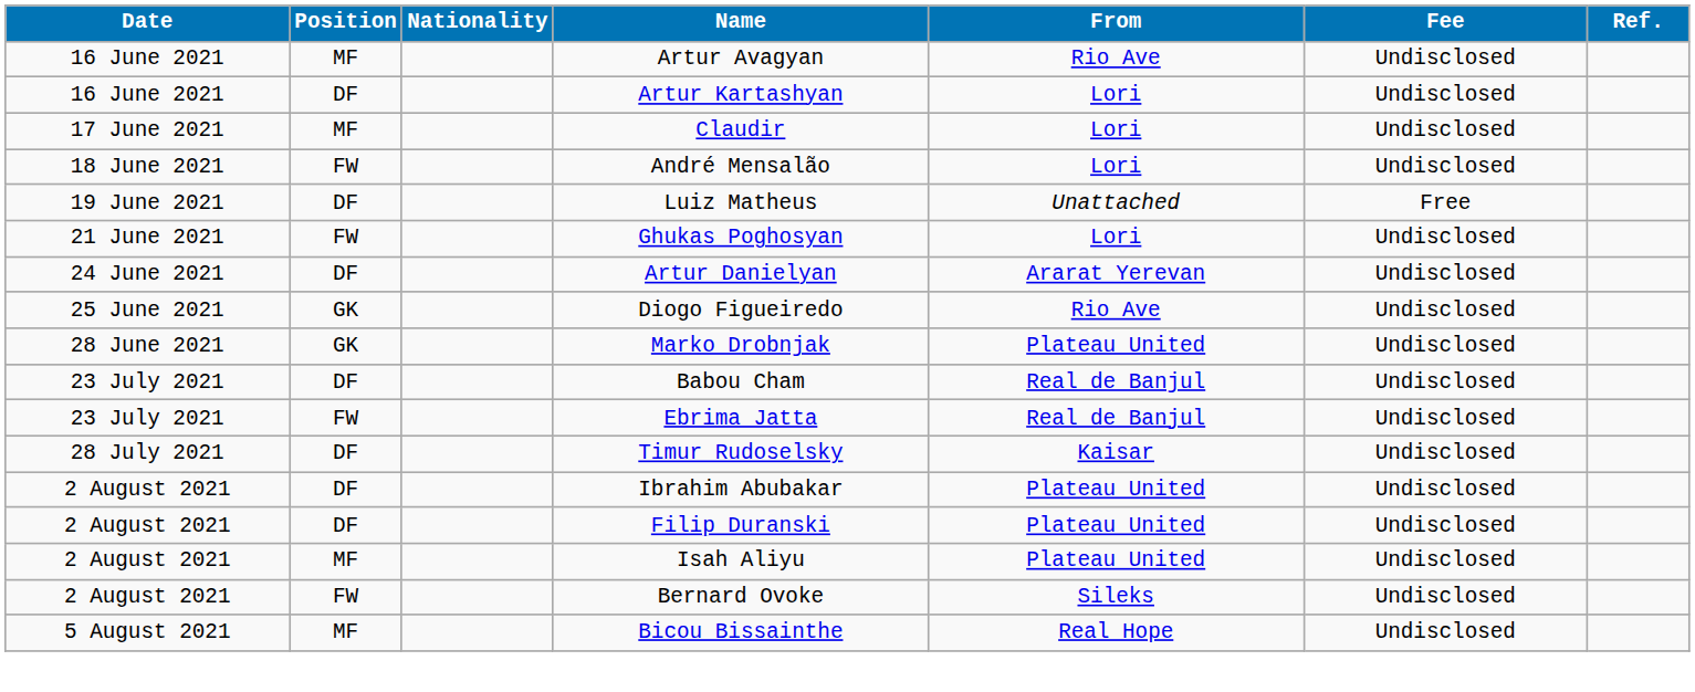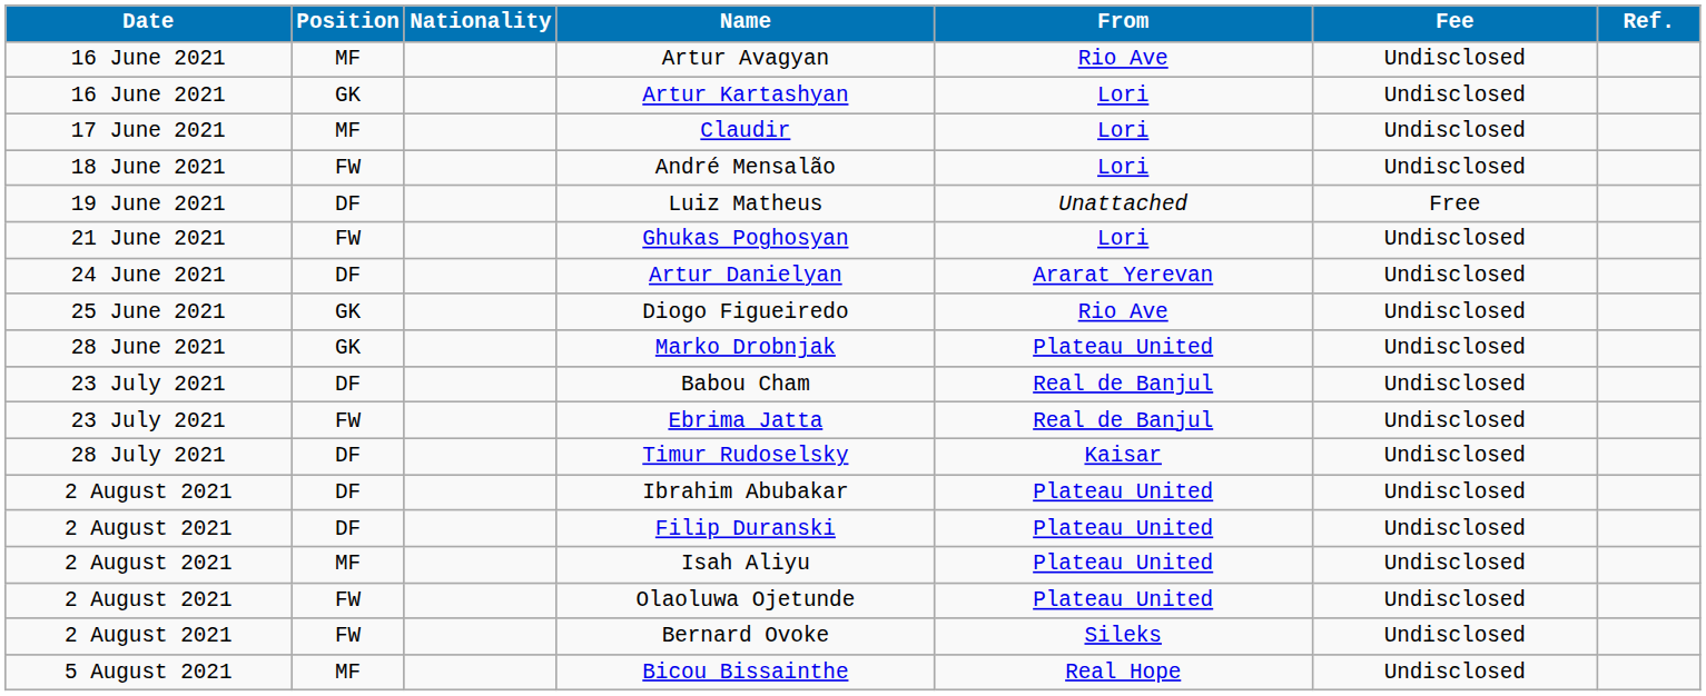 <table class="wikitable"  style="text-align:center; font-size:90%; ">
 <tr>
 <th style="background:#0174B5; color:#FFFFFF; width:150px;">Date</th>
 <th style="background:#0174B5; color:#FFFFFF; width:50px;">Position</th>
 <th style="background:#0174B5; color:#FFFFFF; width:50px;">Nationality</th>
 <th style="background:#0174B5; color:#FFFFFF; width:200px;">Name</th>
 <th style="background:#0174B5; color:#FFFFFF; width:200px;">From</th>
 <th style="background:#0174B5; color:#FFFFFF; width:150px;">Fee</th>
 <th style="background:#0174B5; color:#FFFFFF; width:50px;">Ref.</th>
 </tr>
 <tr>
 <td>16 June 2021</td>
 <td>MF</td>
 <td></td>
 <td>Artur Avagyan</td>
 <td><a href='#'>Rio Ave</a></td>
 <td>Undisclosed</td>
 <td></td>
 </tr>
 <tr>
 <td>16 June 2021</td>
-<td>DF</td>
+<td>GK</td>
 <td></td>
 <td><a href='#'>Artur Kartashyan</a></td>
 <td><a href='#'>Lori</a></td>
 <td>Undisclosed</td>
 <td></td>
 </tr>
 <tr>
 <td>17 June 2021</td>
 <td>MF</td>
 <td></td>
 <td><a href='#'>Claudir</a></td>
 <td><a href='#'>Lori</a></td>
 <td>Undisclosed</td>
 <td></td>
 </tr>
 <tr>
 <td>18 June 2021</td>
 <td>FW</td>
 <td></td>
 <td>André Mensalão</td>
 <td><a href='#'>Lori</a></td>
 <td>Undisclosed</td>
 <td></td>
 </tr>
 <tr>
 <td>19 June 2021</td>
 <td>DF</td>
 <td></td>
 <td>Luiz Matheus</td>
 <td><em>Unattached</em></td>
 <td>Free</td>
 <td></td>
 </tr>
 <tr>
 <td>21 June 2021</td>
 <td>FW</td>
 <td></td>
 <td><a href='#'>Ghukas Poghosyan</a></td>
 <td><a href='#'>Lori</a></td>
 <td>Undisclosed</td>
 <td></td>
 </tr>
 <tr>
 <td>24 June 2021</td>
 <td>DF</td>
 <td></td>
 <td><a href='#'>Artur Danielyan</a></td>
 <td><a href='#'>Ararat Yerevan</a></td>
 <td>Undisclosed</td>
 <td></td>
 </tr>
 <tr>
 <td>25 June 2021</td>
 <td>GK</td>
 <td></td>
 <td>Diogo Figueiredo</td>
 <td><a href='#'>Rio Ave</a></td>
 <td>Undisclosed</td>
 <td></td>
 </tr>
 <tr>
 <td>28 June 2021</td>
 <td>GK</td>
 <td></td>
 <td><a href='#'>Marko Drobnjak</a></td>
 <td><a href='#'>Plateau United</a></td>
 <td>Undisclosed</td>
 <td></td>
 </tr>
 <tr>
 <td>23 July 2021</td>
 <td>DF</td>
 <td></td>
 <td>Babou Cham</td>
 <td><a href='#'>Real de Banjul</a></td>
 <td>Undisclosed</td>
 <td></td>
 </tr>
 <tr>
 <td>23 July 2021</td>
 <td>FW</td>
 <td></td>
 <td><a href='#'>Ebrima Jatta</a></td>
 <td><a href='#'>Real de Banjul</a></td>
 <td>Undisclosed</td>
 <td></td>
 </tr>
 <tr>
 <td>28 July 2021</td>
 <td>DF</td>
 <td></td>
 <td><a href='#'>Timur Rudoselsky</a></td>
 <td><a href='#'>Kaisar</a></td>
 <td>Undisclosed</td>
 <td></td>
 </tr>
 <tr>
 <td>2 August 2021</td>
 <td>DF</td>
 <td></td>
 <td>Ibrahim Abubakar</td>
 <td><a href='#'>Plateau United</a></td>
 <td>Undisclosed</td>
 <td></td>
 </tr>
 <tr>
 <td>2 August 2021</td>
 <td>DF</td>
 <td></td>
 <td><a href='#'>Filip Duranski</a></td>
 <td><a href='#'>Plateau United</a></td>
 <td>Undisclosed</td>
 <td></td>
 </tr>
 <tr>
 <td>2 August 2021</td>
 <td>MF</td>
 <td></td>
 <td>Isah Aliyu</td>
 <td><a href='#'>Plateau United</a></td>
 <td>Undisclosed</td>
 <td></td>
 </tr>
 <tr>
 <td>2 August 2021</td>
 <td>FW</td>
 <td></td>
+<td>Olaoluwa Ojetunde</td>
+<td><a href='#'>Plateau United</a></td>
+<td>Undisclosed</td>
+<td></td>
+</tr>
+<tr>
+<td>2 August 2021</td>
+<td>FW</td>
+<td></td>
 <td>Bernard Ovoke</td>
 <td><a href='#'>Sileks</a></td>
 <td>Undisclosed</td>
 <td></td>
 </tr>
 <tr>
 <td>5 August 2021</td>
 <td>MF</td>
 <td></td>
 <td><a href='#'>Bicou Bissainthe</a></td>
 <td><a href='#'>Real Hope</a></td>
 <td>Undisclosed</td>
 <td></td>
 </tr>
 </table>
